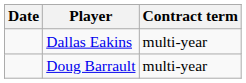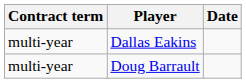 <table class="wikitable">
 <tr>
+<th>Contract term</th>
+<th>Player</th>
 <th>Date</th>
-<th>Player</th>
-<th>Contract term</th>
 </tr>
 <tr>
+<td>multi-year</td>
+<td><a href='#'>Dallas Eakins</a></td>
 <td></td>
-<td><a href='#'>Dallas Eakins</a></td>
-<td>multi-year</td>
 </tr>
 <tr>
+<td>multi-year</td>
+<td><a href='#'>Doug Barrault</a></td>
 <td></td>
-<td><a href='#'>Doug Barrault</a></td>
-<td>multi-year</td>
 </tr>
 </table>
